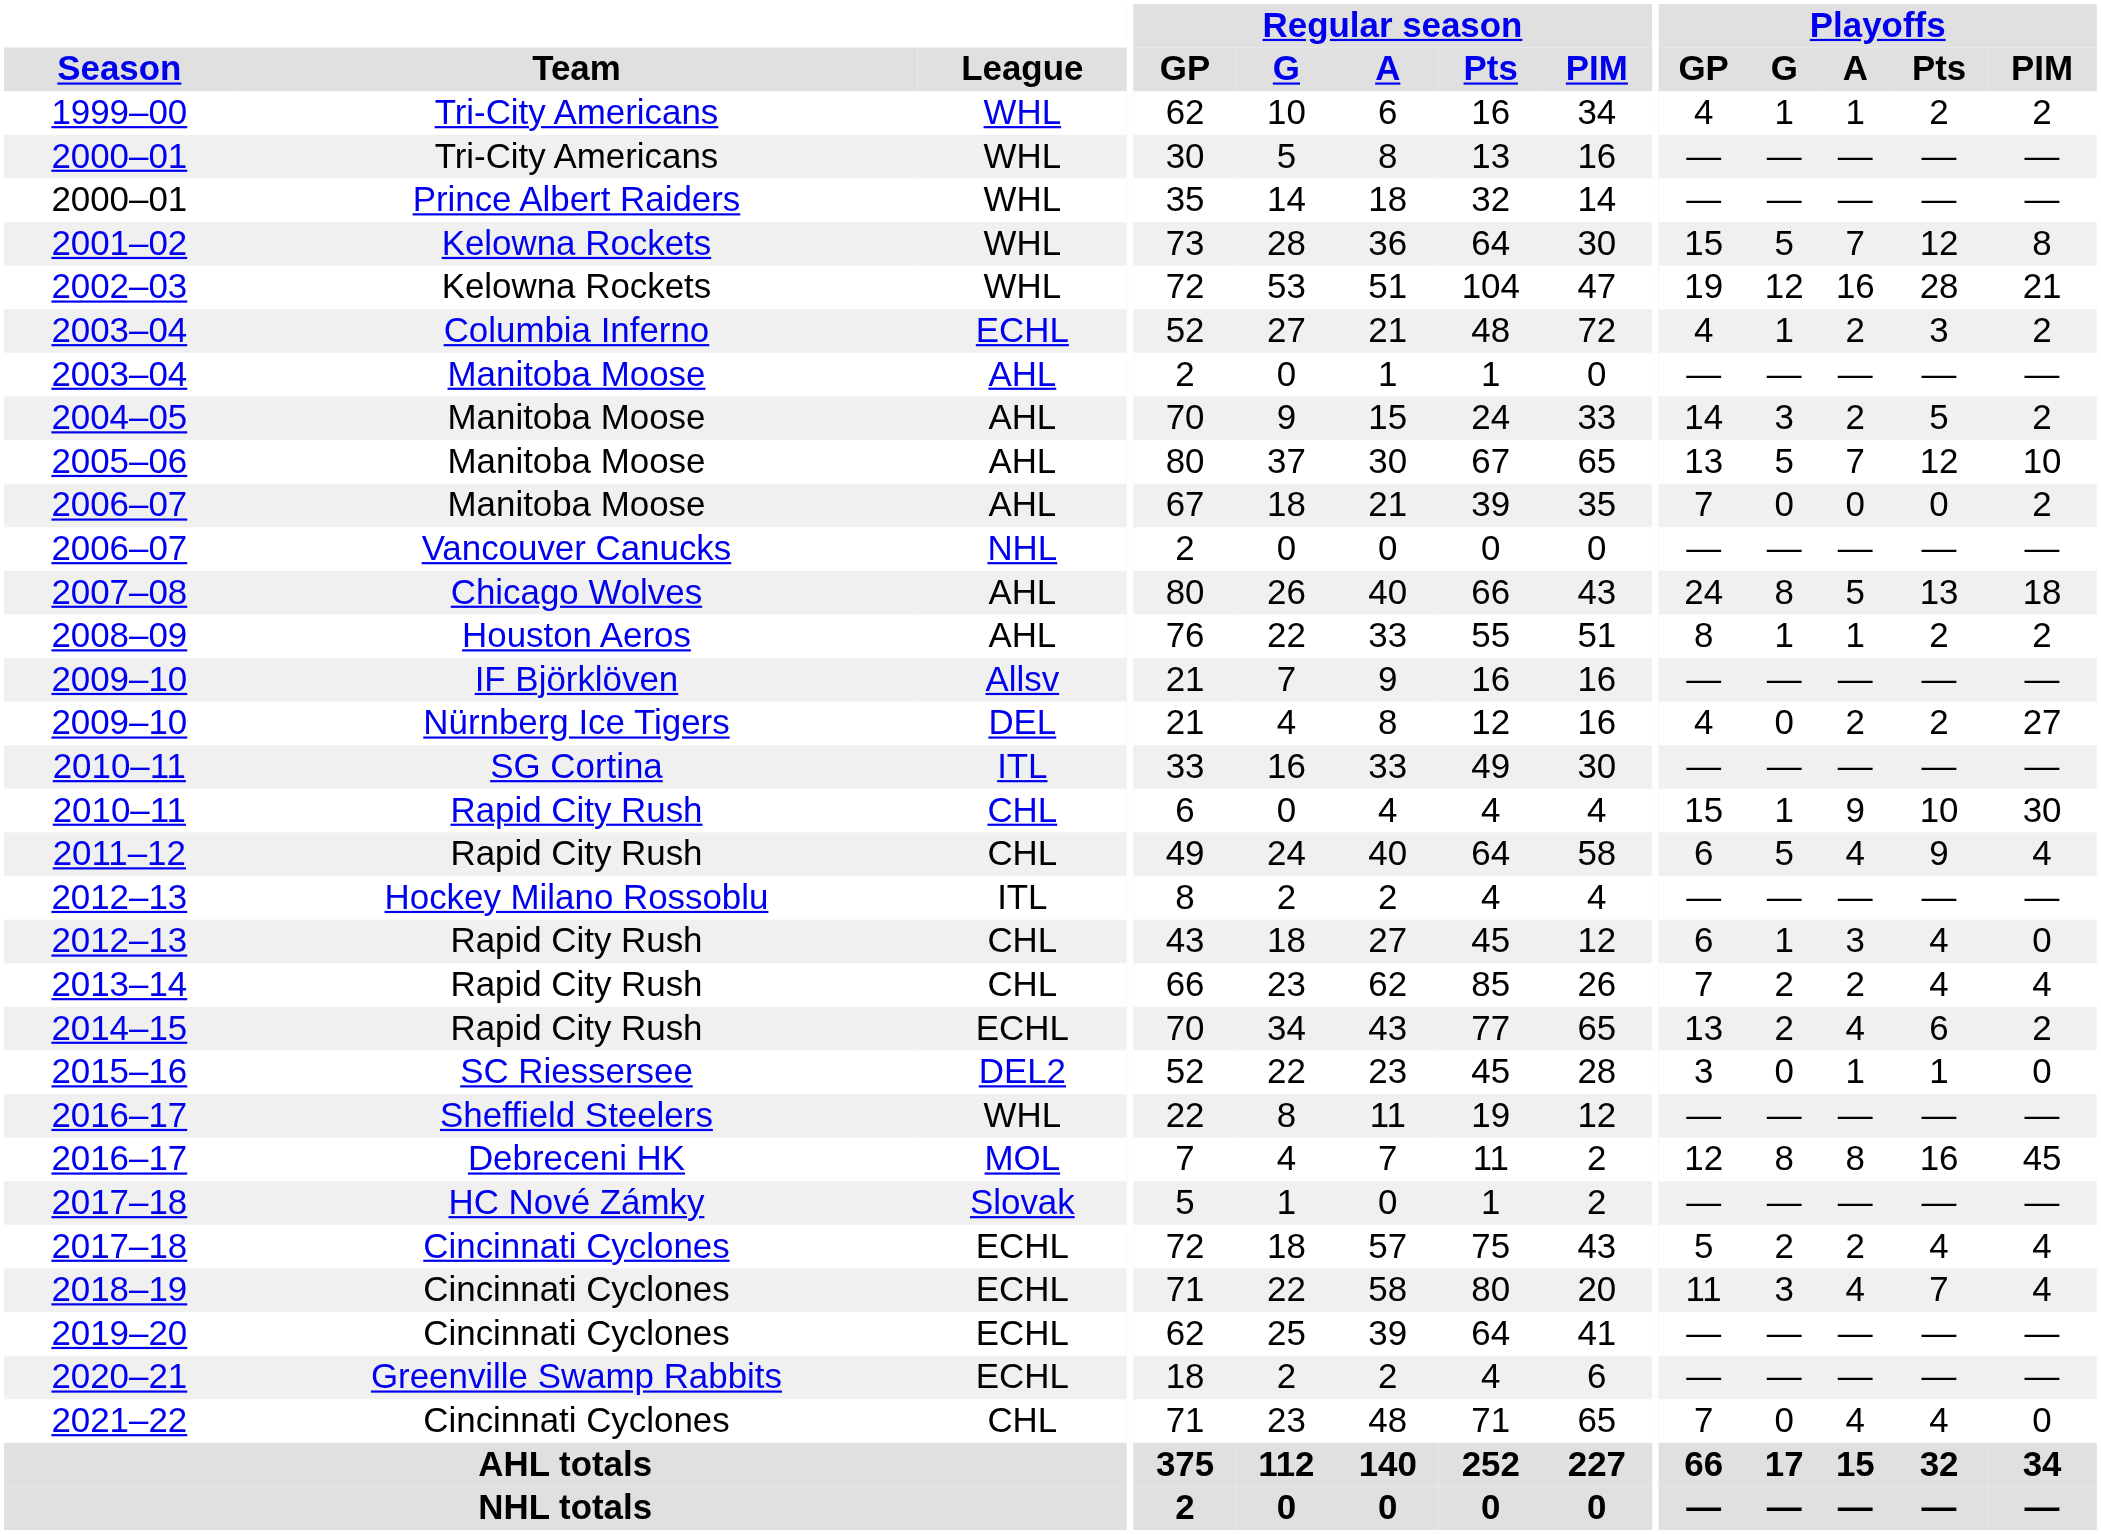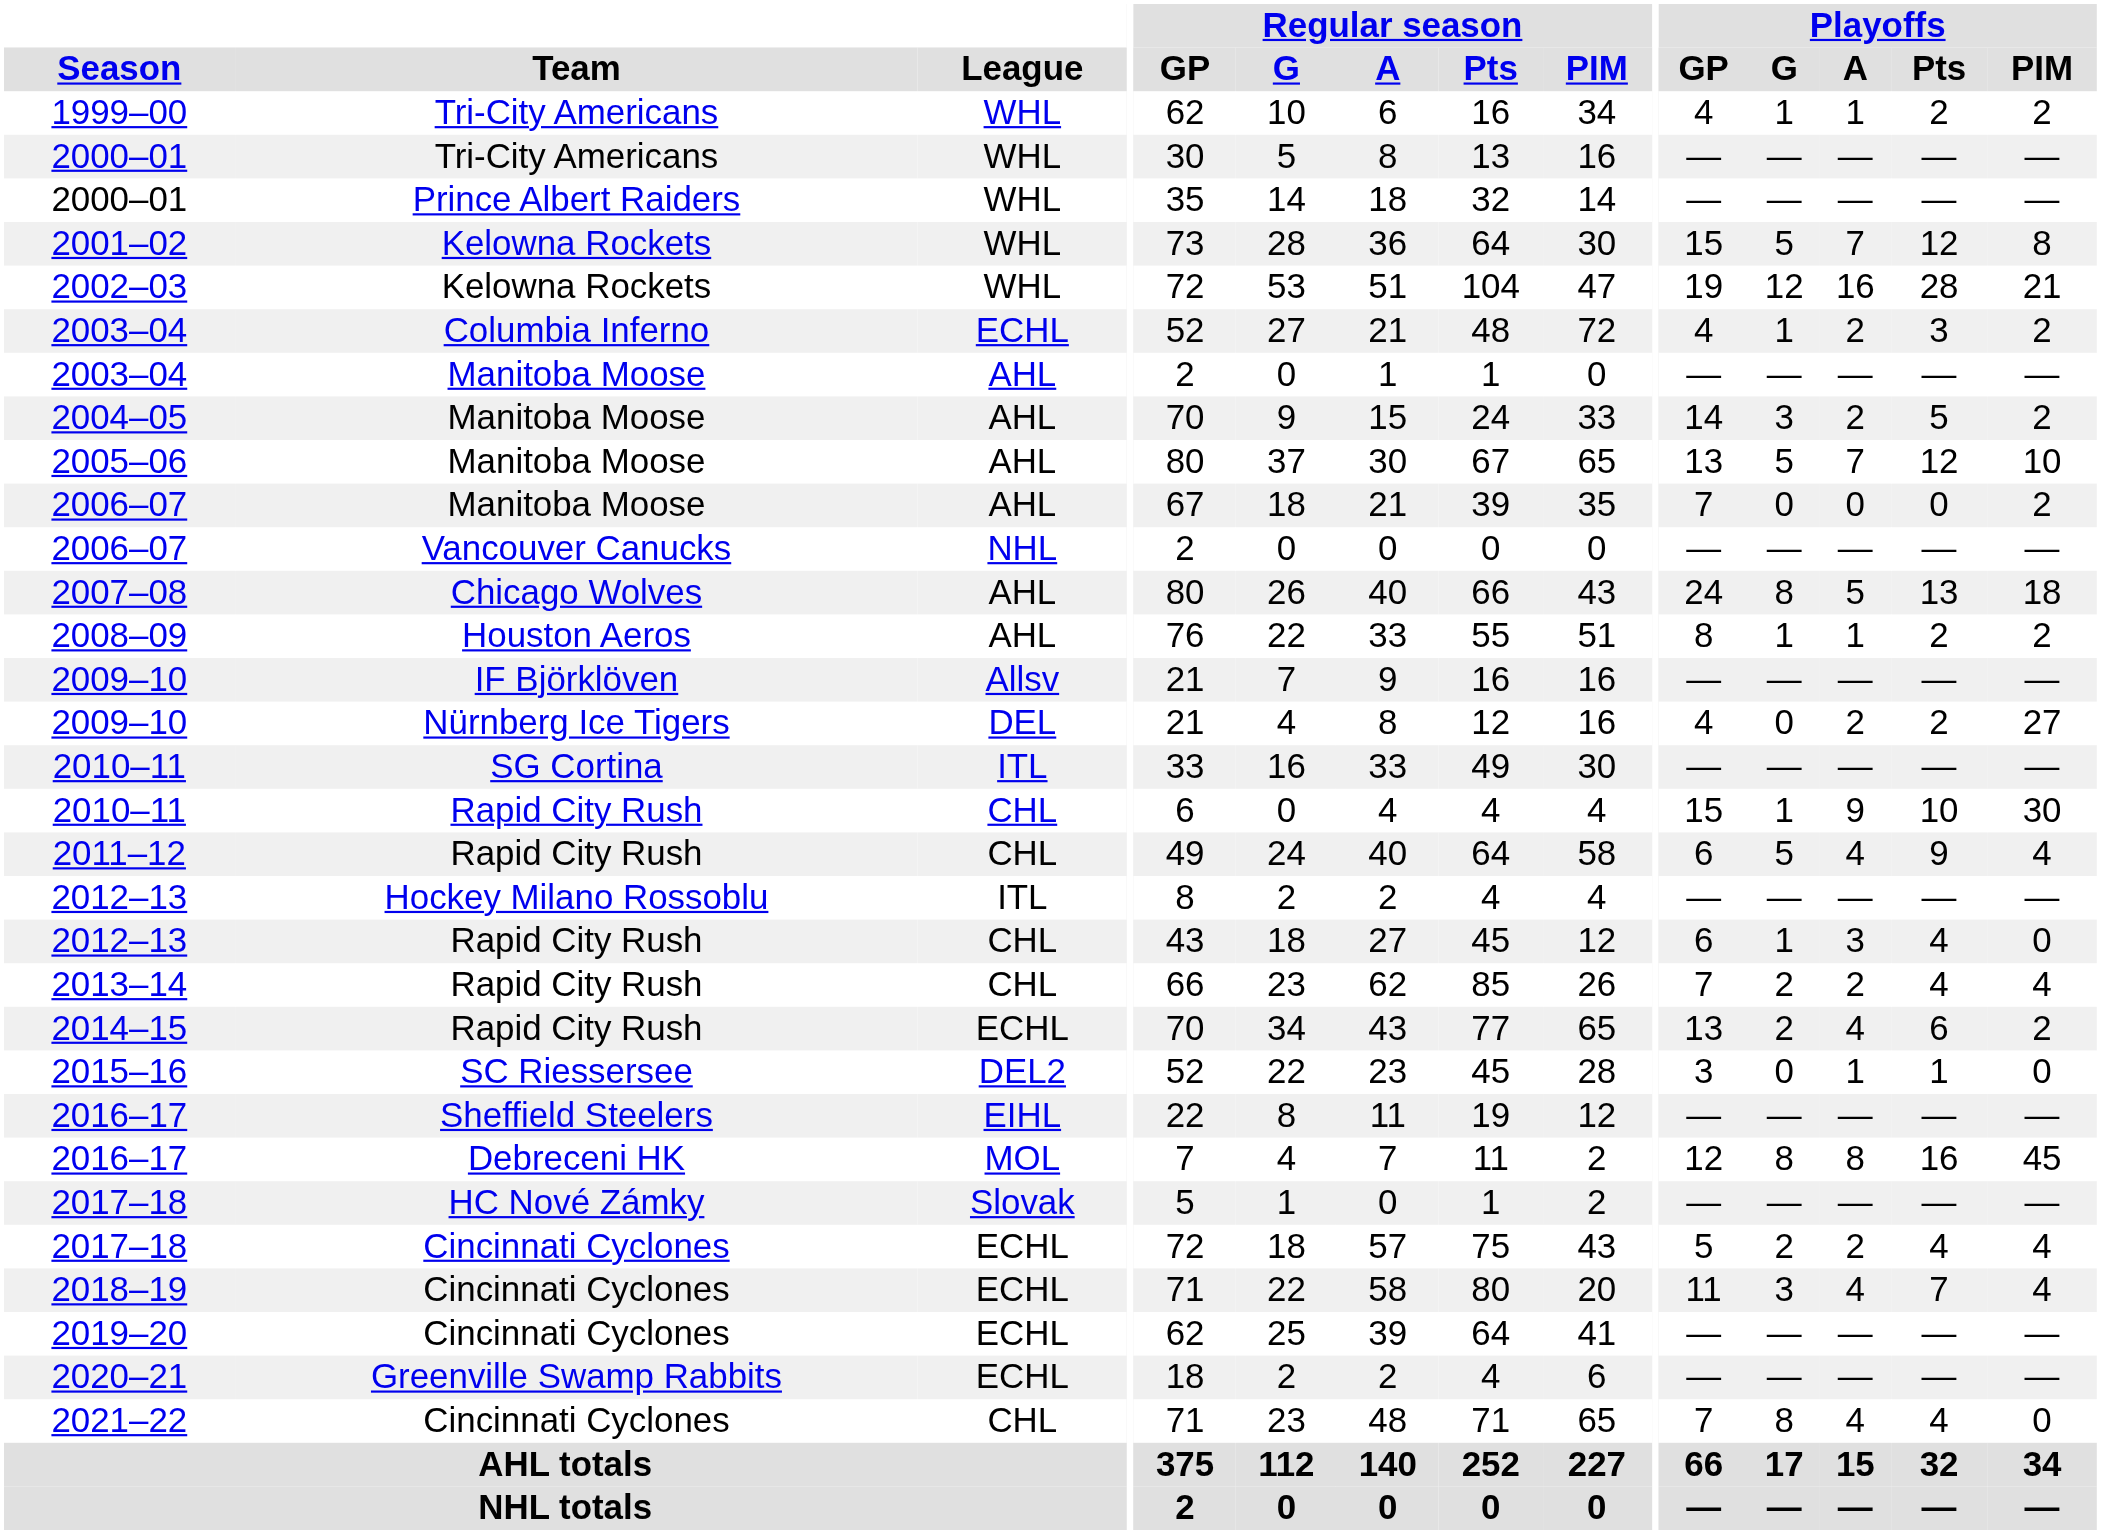 <table border="0" cellpadding="1" cellspacing="0" style="text-align:center; width:60em">
 <tr bgcolor="#e0e0e0">
 <th colspan="3"  bgcolor="#ffffff"></th>
 <th rowspan="99" bgcolor="#ffffff"></th>
 <th colspan="5"><a href='#'>Regular season</a></th>
 <th rowspan="99" bgcolor="#ffffff"></th>
 <th colspan="5"><a href='#'>Playoffs</a></th>
 </tr>
 <tr bgcolor="#e0e0e0">
 <th><a href='#'>Season</a></th>
 <th>Team</th>
 <th>League</th>
 <th>GP</th>
 <th><a href='#'>G</a></th>
 <th><a href='#'>A</a></th>
 <th><a href='#'>Pts</a></th>
 <th><a href='#'>PIM</a></th>
 <th>GP</th>
 <th>G</th>
 <th>A</th>
 <th>Pts</th>
 <th>PIM</th>
 </tr>
 <tr ALIGN="center">
 <td><a href='#'>1999–00</a></td>
 <td><a href='#'>Tri-City Americans</a></td>
 <td><a href='#'>WHL</a></td>
 <td>62</td>
 <td>10</td>
 <td>6</td>
 <td>16</td>
 <td>34</td>
 <td>4</td>
 <td>1</td>
 <td>1</td>
 <td>2</td>
 <td>2</td>
 </tr>
 <tr ALIGN="center" bgcolor="#f0f0f0">
 <td><a href='#'>2000–01</a></td>
 <td>Tri-City Americans</td>
 <td>WHL</td>
 <td>30</td>
 <td>5</td>
 <td>8</td>
 <td>13</td>
 <td>16</td>
 <td>—</td>
 <td>—</td>
 <td>—</td>
 <td>—</td>
 <td>—</td>
 </tr>
 <tr ALIGN="center">
 <td>2000–01</td>
 <td><a href='#'>Prince Albert Raiders</a></td>
 <td>WHL</td>
 <td>35</td>
 <td>14</td>
 <td>18</td>
 <td>32</td>
 <td>14</td>
 <td>—</td>
 <td>—</td>
 <td>—</td>
 <td>—</td>
 <td>—</td>
 </tr>
 <tr ALIGN="center" bgcolor="#f0f0f0">
 <td><a href='#'>2001–02</a></td>
 <td><a href='#'>Kelowna Rockets</a></td>
 <td>WHL</td>
 <td>73</td>
 <td>28</td>
 <td>36</td>
 <td>64</td>
 <td>30</td>
 <td>15</td>
 <td>5</td>
 <td>7</td>
 <td>12</td>
 <td>8</td>
 </tr>
 <tr ALIGN="center">
 <td><a href='#'>2002–03</a></td>
 <td>Kelowna Rockets</td>
 <td>WHL</td>
 <td>72</td>
 <td>53</td>
 <td>51</td>
 <td>104</td>
 <td>47</td>
 <td>19</td>
 <td>12</td>
 <td>16</td>
 <td>28</td>
 <td>21</td>
 </tr>
 <tr ALIGN="center"  bgcolor="#f0f0f0">
 <td><a href='#'>2003–04</a></td>
 <td><a href='#'>Columbia Inferno</a></td>
 <td><a href='#'>ECHL</a></td>
 <td>52</td>
 <td>27</td>
 <td>21</td>
 <td>48</td>
 <td>72</td>
 <td>4</td>
 <td>1</td>
 <td>2</td>
 <td>3</td>
 <td>2</td>
 </tr>
 <tr ALIGN="center">
 <td><a href='#'>2003–04</a></td>
 <td><a href='#'>Manitoba Moose</a></td>
 <td><a href='#'>AHL</a></td>
 <td>2</td>
 <td>0</td>
 <td>1</td>
 <td>1</td>
 <td>0</td>
 <td>—</td>
 <td>—</td>
 <td>—</td>
 <td>—</td>
 <td>—</td>
 </tr>
 <tr ALIGN="center" bgcolor="#f0f0f0">
 <td><a href='#'>2004–05</a></td>
 <td>Manitoba Moose</td>
 <td>AHL</td>
 <td>70</td>
 <td>9</td>
 <td>15</td>
 <td>24</td>
 <td>33</td>
 <td>14</td>
 <td>3</td>
 <td>2</td>
 <td>5</td>
 <td>2</td>
 </tr>
 <tr ALIGN="center">
 <td><a href='#'>2005–06</a></td>
 <td>Manitoba Moose</td>
 <td>AHL</td>
 <td>80</td>
 <td>37</td>
 <td>30</td>
 <td>67</td>
 <td>65</td>
 <td>13</td>
 <td>5</td>
 <td>7</td>
 <td>12</td>
 <td>10</td>
 </tr>
 <tr ALIGN="center" bgcolor="#f0f0f0">
 <td><a href='#'>2006–07</a></td>
 <td>Manitoba Moose</td>
 <td>AHL</td>
 <td>67</td>
 <td>18</td>
 <td>21</td>
 <td>39</td>
 <td>35</td>
 <td>7</td>
 <td>0</td>
 <td>0</td>
 <td>0</td>
 <td>2</td>
 </tr>
 <tr ALIGN="center">
 <td><a href='#'>2006–07</a></td>
 <td><a href='#'>Vancouver Canucks</a></td>
 <td><a href='#'>NHL</a></td>
 <td>2</td>
 <td>0</td>
 <td>0</td>
 <td>0</td>
 <td>0</td>
 <td>—</td>
 <td>—</td>
 <td>—</td>
 <td>—</td>
 <td>—</td>
 </tr>
 <tr ALIGN="center" bgcolor="#f0f0f0">
 <td><a href='#'>2007–08</a></td>
 <td><a href='#'>Chicago Wolves</a></td>
 <td>AHL</td>
 <td>80</td>
 <td>26</td>
 <td>40</td>
 <td>66</td>
 <td>43</td>
 <td>24</td>
 <td>8</td>
 <td>5</td>
 <td>13</td>
 <td>18</td>
 </tr>
 <tr ALIGN="center">
 <td><a href='#'>2008–09</a></td>
 <td><a href='#'>Houston Aeros</a></td>
 <td>AHL</td>
 <td>76</td>
 <td>22</td>
 <td>33</td>
 <td>55</td>
 <td>51</td>
 <td>8</td>
 <td>1</td>
 <td>1</td>
 <td>2</td>
 <td>2</td>
 </tr>
 <tr ALIGN="center" bgcolor="#f0f0f0">
 <td><a href='#'>2009–10</a></td>
 <td><a href='#'>IF Björklöven</a></td>
 <td><a href='#'>Allsv</a></td>
 <td>21</td>
 <td>7</td>
 <td>9</td>
 <td>16</td>
 <td>16</td>
 <td>—</td>
 <td>—</td>
 <td>—</td>
 <td>—</td>
 <td>—</td>
 </tr>
 <tr ALIGN="center">
 <td><a href='#'>2009–10</a></td>
 <td><a href='#'>Nürnberg Ice Tigers</a></td>
 <td><a href='#'>DEL</a></td>
 <td>21</td>
 <td>4</td>
 <td>8</td>
 <td>12</td>
 <td>16</td>
 <td>4</td>
 <td>0</td>
 <td>2</td>
 <td>2</td>
 <td>27</td>
 </tr>
 <tr ALIGN="center" bgcolor="#f0f0f0">
 <td><a href='#'>2010–11</a></td>
 <td><a href='#'>SG Cortina</a></td>
 <td><a href='#'>ITL</a></td>
 <td>33</td>
 <td>16</td>
 <td>33</td>
 <td>49</td>
 <td>30</td>
 <td>—</td>
 <td>—</td>
 <td>—</td>
 <td>—</td>
 <td>—</td>
 </tr>
 <tr ALIGN="center">
 <td><a href='#'>2010–11</a></td>
 <td><a href='#'>Rapid City Rush</a></td>
 <td><a href='#'>CHL</a></td>
 <td>6</td>
 <td>0</td>
 <td>4</td>
 <td>4</td>
 <td>4</td>
 <td>15</td>
 <td>1</td>
 <td>9</td>
 <td>10</td>
 <td>30</td>
 </tr>
 <tr ALIGN="center" bgcolor="#f0f0f0">
 <td><a href='#'>2011–12</a></td>
 <td>Rapid City Rush</td>
 <td>CHL</td>
 <td>49</td>
 <td>24</td>
 <td>40</td>
 <td>64</td>
 <td>58</td>
 <td>6</td>
 <td>5</td>
 <td>4</td>
 <td>9</td>
 <td>4</td>
 </tr>
 <tr ALIGN="center">
 <td><a href='#'>2012–13</a></td>
 <td><a href='#'>Hockey Milano Rossoblu</a></td>
 <td>ITL</td>
 <td>8</td>
 <td>2</td>
 <td>2</td>
 <td>4</td>
 <td>4</td>
 <td>—</td>
 <td>—</td>
 <td>—</td>
 <td>—</td>
 <td>—</td>
 </tr>
 <tr ALIGN="center" bgcolor="#f0f0f0">
 <td><a href='#'>2012–13</a></td>
 <td>Rapid City Rush</td>
 <td>CHL</td>
 <td>43</td>
 <td>18</td>
 <td>27</td>
 <td>45</td>
 <td>12</td>
 <td>6</td>
 <td>1</td>
 <td>3</td>
 <td>4</td>
 <td>0</td>
 </tr>
 <tr ALIGN="center">
 <td><a href='#'>2013–14</a></td>
 <td>Rapid City Rush</td>
 <td>CHL</td>
 <td>66</td>
 <td>23</td>
 <td>62</td>
 <td>85</td>
 <td>26</td>
 <td>7</td>
 <td>2</td>
 <td>2</td>
 <td>4</td>
 <td>4</td>
 </tr>
 <tr ALIGN="center" bgcolor="#f0f0f0">
 <td><a href='#'>2014–15</a></td>
 <td>Rapid City Rush</td>
 <td>ECHL</td>
 <td>70</td>
 <td>34</td>
 <td>43</td>
 <td>77</td>
 <td>65</td>
 <td>13</td>
 <td>2</td>
 <td>4</td>
 <td>6</td>
 <td>2</td>
 </tr>
 <tr ALIGN="center">
 <td><a href='#'>2015–16</a></td>
 <td><a href='#'>SC Riessersee</a></td>
 <td><a href='#'>DEL2</a></td>
 <td>52</td>
 <td>22</td>
 <td>23</td>
 <td>45</td>
 <td>28</td>
 <td>3</td>
 <td>0</td>
 <td>1</td>
 <td>1</td>
 <td>0</td>
 </tr>
 <tr ALIGN="center" bgcolor="#f0f0f0">
 <td><a href='#'>2016–17</a></td>
 <td><a href='#'>Sheffield Steelers</a></td>
-<td>WHL</td>
+<td><a href='#'>EIHL</a></td>
 <td>22</td>
 <td>8</td>
 <td>11</td>
 <td>19</td>
 <td>12</td>
 <td>—</td>
 <td>—</td>
 <td>—</td>
 <td>—</td>
 <td>—</td>
 </tr>
 <tr ALIGN="center">
 <td><a href='#'>2016–17</a></td>
 <td><a href='#'>Debreceni HK</a></td>
 <td><a href='#'>MOL</a></td>
 <td>7</td>
 <td>4</td>
 <td>7</td>
 <td>11</td>
 <td>2</td>
 <td>12</td>
 <td>8</td>
 <td>8</td>
 <td>16</td>
 <td>45</td>
 </tr>
 <tr ALIGN="center" bgcolor="#f0f0f0">
 <td><a href='#'>2017–18</a></td>
 <td><a href='#'>HC Nové Zámky</a></td>
 <td><a href='#'>Slovak</a></td>
 <td>5</td>
 <td>1</td>
 <td>0</td>
 <td>1</td>
 <td>2</td>
 <td>—</td>
 <td>—</td>
 <td>—</td>
 <td>—</td>
 <td>—</td>
 </tr>
 <tr ALIGN="center">
 <td><a href='#'>2017–18</a></td>
 <td><a href='#'>Cincinnati Cyclones</a></td>
 <td>ECHL</td>
 <td>72</td>
 <td>18</td>
 <td>57</td>
 <td>75</td>
 <td>43</td>
 <td>5</td>
 <td>2</td>
 <td>2</td>
 <td>4</td>
 <td>4</td>
 </tr>
 <tr ALIGN="center" bgcolor="#f0f0f0">
 <td><a href='#'>2018–19</a></td>
 <td>Cincinnati Cyclones</td>
 <td>ECHL</td>
 <td>71</td>
 <td>22</td>
 <td>58</td>
 <td>80</td>
 <td>20</td>
 <td>11</td>
 <td>3</td>
 <td>4</td>
 <td>7</td>
 <td>4</td>
 </tr>
 <tr>
 <td><a href='#'>2019–20</a></td>
 <td>Cincinnati Cyclones</td>
 <td>ECHL</td>
 <td>62</td>
 <td>25</td>
 <td>39</td>
 <td>64</td>
 <td>41</td>
 <td>—</td>
 <td>—</td>
 <td>—</td>
 <td>—</td>
 <td>—</td>
 </tr>
 <tr ALIGN="center" bgcolor="#f0f0f0">
 <td><a href='#'>2020–21</a></td>
 <td><a href='#'>Greenville Swamp Rabbits</a></td>
 <td>ECHL</td>
 <td>18</td>
 <td>2</td>
 <td>2</td>
 <td>4</td>
 <td>6</td>
 <td>—</td>
 <td>—</td>
 <td>—</td>
 <td>—</td>
 <td>—</td>
 </tr>
 <tr>
 <td><a href='#'>2021–22</a></td>
 <td>Cincinnati Cyclones</td>
 <td>CHL</td>
 <td>71</td>
 <td>23</td>
 <td>48</td>
 <td>71</td>
 <td>65</td>
 <td>7</td>
-<td>0</td>
+<td>8</td>
 <td>4</td>
 <td>4</td>
 <td>0</td>
 </tr>
 <tr align="center" bgcolor="#e0e0e0">
 <th colspan="3">AHL totals</th>
 <th>375</th>
 <th>112</th>
 <th>140</th>
 <th>252</th>
 <th>227</th>
 <th>66</th>
 <th>17</th>
 <th>15</th>
 <th>32</th>
 <th>34</th>
 </tr>
 <tr bgcolor="#e0e0e0">
 <th colspan="3">NHL totals</th>
 <th>2</th>
 <th>0</th>
 <th>0</th>
 <th>0</th>
 <th>0</th>
 <th>—</th>
 <th>—</th>
 <th>—</th>
 <th>—</th>
 <th>—</th>
 </tr>
 </table>
